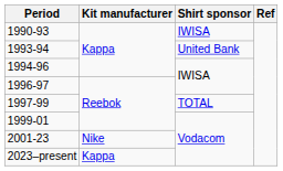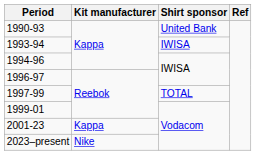 <table class="wikitable">
 <tr>
 <th>Period</th>
 <th>Kit manufacturer</th>
 <th>Shirt sponsor</th>
 <th>Ref</th>
 </tr>
 <tr>
 <td>1990-93</td>
 <td rowspan="3"><a href='#'>Kappa</a></td>
-<td><a href='#'>IWISA</a></td>
+<td><a href='#'>United Bank</a></td>
 <td rowspan="8"></td>
 </tr>
 <tr>
 <td>1993-94</td>
-<td><a href='#'>United Bank</a></td>
+<td><a href='#'>IWISA</a></td>
 </tr>
 <tr>
 <td>1994-96</td>
 <td rowspan="2">IWISA</td>
 </tr>
 <tr>
 <td>1996-97</td>
 <td rowspan="3"><a href='#'>Reebok</a></td>
 </tr>
 <tr>
 <td>1997-99</td>
 <td><a href='#'>TOTAL</a></td>
 </tr>
 <tr>
 <td>1999-01</td>
 <td rowspan="3"><a href='#'>Vodacom</a></td>
 </tr>
 <tr>
 <td>2001-23</td>
-<td><a href='#'>Nike</a></td>
+<td><a href='#'>Kappa</a></td>
 </tr>
 <tr>
 <td>2023–present</td>
-<td><a href='#'>Kappa</a></td>
+<td><a href='#'>Nike</a></td>
 </tr>
 </table>
